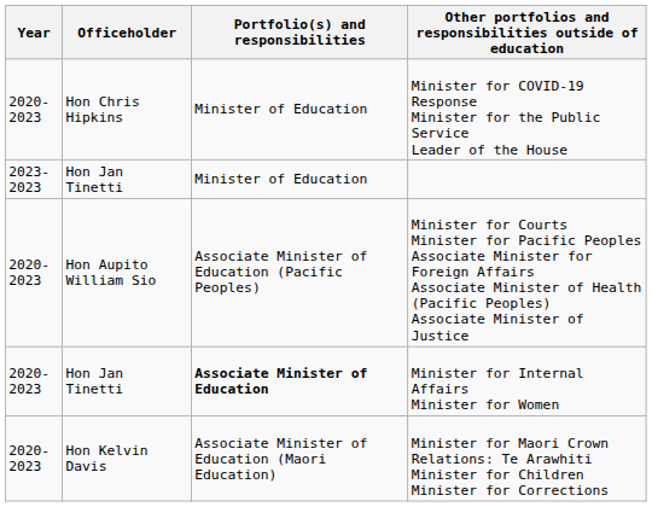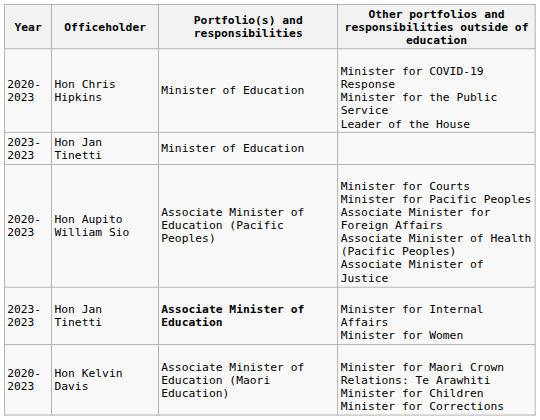 <table class="wikitable">
 <tr>
 <th>Year</th>
 <th>Officeholder</th>
 <th>Portfolio(s) and responsibilities</th>
 <th>Other portfolios and responsibilities outside of education</th>
 </tr>
 <tr>
 <td>2020-2023</td>
 <td>Hon Chris Hipkins</td>
 <td>Minister of Education</td>
 <td><br>Minister for COVID-19 Response<br>Minister for the Public Service<br>Leader of the House</td>
 </tr>
 <tr>
 <td>2023-2023</td>
 <td>Hon Jan Tinetti</td>
 <td>Minister of Education</td>
 <td></td>
 </tr>
 <tr>
 <td>2020-2023</td>
 <td>Hon Aupito William Sio</td>
 <td>Associate Minister of Education (Pacific Peoples)</td>
 <td><br>Minister for Courts<br>Minister for Pacific Peoples<br>Associate Minister for Foreign Affairs<br>Associate Minister of Health (Pacific Peoples)<br>Associate Minister of Justice</td>
 </tr>
 <tr>
-<td>2020-2023</td>
+<td>2023-2023</td>
 <td>Hon Jan Tinetti</td>
 <td><strong>Associate Minister of Education</strong></td>
 <td><br>Minister for Internal Affairs<br>Minister for Women</td>
 </tr>
 <tr>
 <td>2020-2023</td>
 <td>Hon Kelvin Davis</td>
 <td>Associate Minister of Education (Maori Education)</td>
 <td><br>Minister for Maori Crown Relations: Te Arawhiti<br>Minister for Children<br>Minister for Corrections </td>
 </tr>
 </table>
